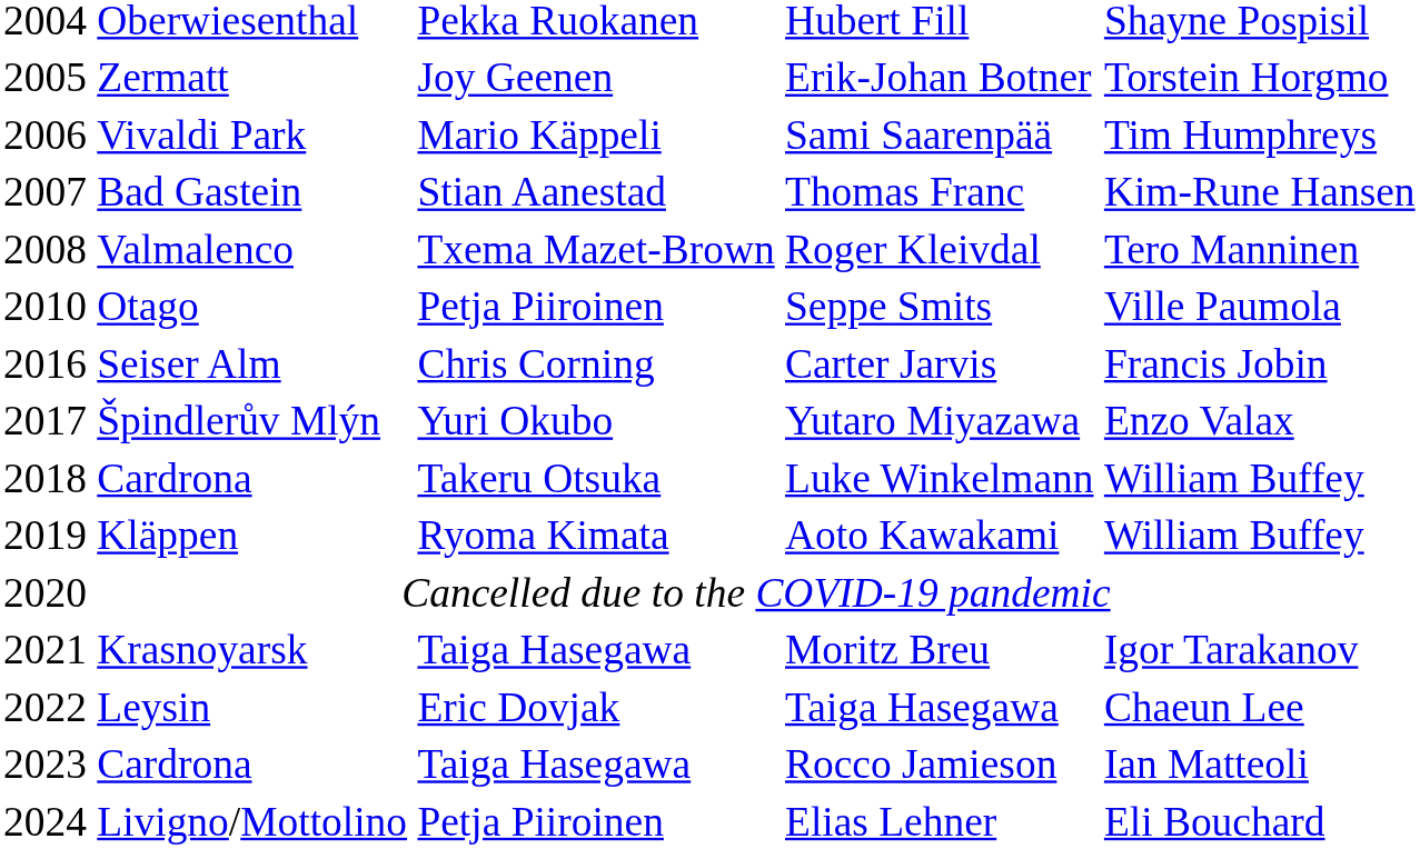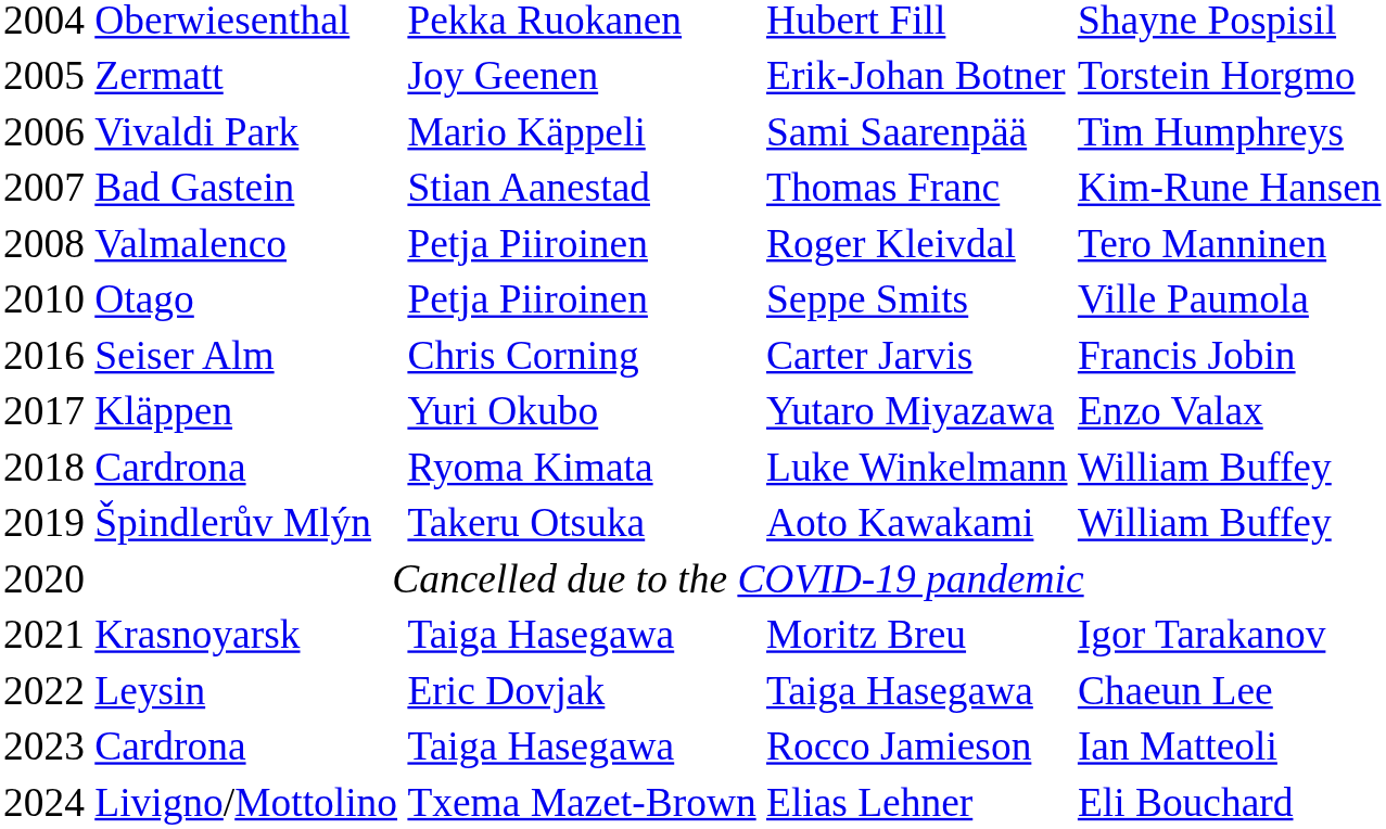 <table>
 <tr>
 <td>2004</td>
 <td> <a href='#'>Oberwiesenthal</a></td>
 <td> <a href='#'>Pekka Ruokanen</a></td>
 <td> <a href='#'>Hubert Fill</a></td>
 <td> <a href='#'>Shayne Pospisil</a></td>
 </tr>
 <tr>
 <td>2005</td>
 <td> <a href='#'>Zermatt</a></td>
 <td> <a href='#'>Joy Geenen</a></td>
 <td> <a href='#'>Erik-Johan Botner</a></td>
 <td> <a href='#'>Torstein Horgmo</a></td>
 </tr>
 <tr>
 <td>2006</td>
 <td> <a href='#'>Vivaldi Park</a></td>
 <td> <a href='#'>Mario Käppeli</a></td>
 <td> <a href='#'>Sami Saarenpää</a></td>
 <td> <a href='#'>Tim Humphreys</a></td>
 </tr>
 <tr>
 <td>2007</td>
 <td> <a href='#'>Bad Gastein</a></td>
 <td> <a href='#'>Stian Aanestad</a></td>
 <td> <a href='#'>Thomas Franc</a></td>
 <td> <a href='#'>Kim-Rune Hansen</a></td>
 </tr>
 <tr>
 <td>2008</td>
 <td> <a href='#'>Valmalenco</a></td>
-<td> <a href='#'>Txema Mazet-Brown</a></td>
+<td> <a href='#'>Petja Piiroinen</a></td>
 <td> <a href='#'>Roger Kleivdal</a></td>
 <td> <a href='#'>Tero Manninen</a></td>
 </tr>
 <tr>
 <td>2010</td>
 <td> <a href='#'>Otago</a></td>
 <td> <a href='#'>Petja Piiroinen</a></td>
 <td> <a href='#'>Seppe Smits</a></td>
 <td> <a href='#'>Ville Paumola</a></td>
 </tr>
 <tr>
 <td>2016</td>
 <td> <a href='#'>Seiser Alm</a></td>
 <td> <a href='#'>Chris Corning</a></td>
 <td> <a href='#'>Carter Jarvis</a></td>
 <td> <a href='#'>Francis Jobin</a></td>
 </tr>
 <tr>
 <td>2017</td>
-<td> <a href='#'>Špindlerův Mlýn</a></td>
+<td> <a href='#'>Kläppen</a></td>
 <td> <a href='#'>Yuri Okubo</a></td>
 <td> <a href='#'>Yutaro Miyazawa</a></td>
 <td> <a href='#'>Enzo Valax</a></td>
 </tr>
 <tr>
 <td>2018</td>
 <td> <a href='#'>Cardrona</a></td>
-<td> <a href='#'>Takeru Otsuka</a></td>
+<td> <a href='#'>Ryoma Kimata</a></td>
 <td> <a href='#'>Luke Winkelmann</a></td>
 <td> <a href='#'>William Buffey</a></td>
 </tr>
 <tr>
 <td>2019</td>
-<td> <a href='#'>Kläppen</a></td>
-<td> <a href='#'>Ryoma Kimata</a></td>
+<td> <a href='#'>Špindlerův Mlýn</a></td>
+<td> <a href='#'>Takeru Otsuka</a></td>
 <td> <a href='#'>Aoto Kawakami</a></td>
 <td> <a href='#'>William Buffey</a></td>
 </tr>
 <tr>
 <td>2020</td>
 <td colspan=4 align=center><em>Cancelled due to the <a href='#'>COVID-19 pandemic</a></em></td>
 </tr>
 <tr>
 <td>2021</td>
 <td> <a href='#'>Krasnoyarsk</a></td>
 <td> <a href='#'>Taiga Hasegawa</a></td>
 <td> <a href='#'>Moritz Breu</a></td>
 <td> <a href='#'>Igor Tarakanov</a></td>
 </tr>
 <tr>
 <td>2022</td>
 <td> <a href='#'>Leysin</a></td>
 <td> <a href='#'>Eric Dovjak</a></td>
 <td> <a href='#'>Taiga Hasegawa</a></td>
 <td> <a href='#'>Chaeun Lee</a></td>
 </tr>
 <tr>
 <td>2023</td>
 <td> <a href='#'>Cardrona</a></td>
 <td> <a href='#'>Taiga Hasegawa</a></td>
 <td> <a href='#'>Rocco Jamieson</a></td>
 <td> <a href='#'>Ian Matteoli</a></td>
 </tr>
 <tr>
 <td>2024</td>
 <td> <a href='#'>Livigno</a>/<a href='#'>Mottolino</a></td>
-<td> <a href='#'>Petja Piiroinen</a></td>
+<td> <a href='#'>Txema Mazet-Brown</a></td>
 <td> <a href='#'>Elias Lehner</a></td>
 <td> <a href='#'>Eli Bouchard</a></td>
 </tr>
 </table>
